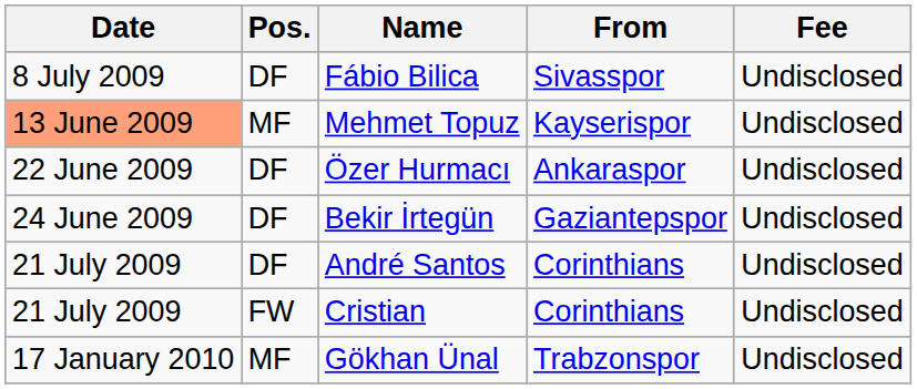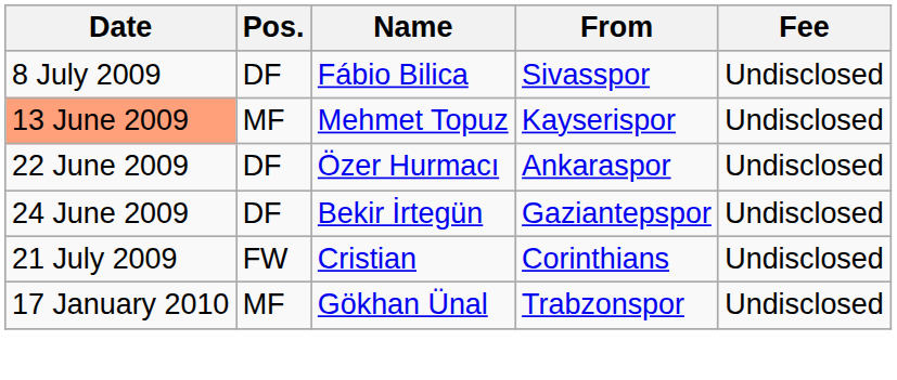 <table class="wikitable">
 <tr>
 <th>Date</th>
 <th>Pos.</th>
 <th>Name</th>
 <th>From</th>
 <th>Fee</th>
 </tr>
 <tr>
 <td>8 July 2009</td>
 <td>DF</td>
 <td> <a href='#'>Fábio Bilica</a></td>
 <td> <a href='#'>Sivasspor</a></td>
 <td>Undisclosed</td>
 </tr>
 <tr>
 <td style="background: lightsalmon;">13 June 2009</td>
 <td>MF</td>
 <td> <a href='#'>Mehmet Topuz</a></td>
 <td> <a href='#'>Kayserispor</a></td>
 <td>Undisclosed</td>
 </tr>
 <tr>
 <td>22 June 2009</td>
 <td>DF</td>
 <td> <a href='#'>Özer Hurmacı</a></td>
 <td> <a href='#'>Ankaraspor</a></td>
 <td>Undisclosed</td>
 </tr>
 <tr>
 <td>24 June 2009</td>
 <td>DF</td>
 <td> <a href='#'>Bekir İrtegün</a></td>
 <td> <a href='#'>Gaziantepspor</a></td>
 <td>Undisclosed</td>
 </tr>
 <tr>
 <td>21 July 2009</td>
-<td>DF</td>
-<td> <a href='#'>André Santos</a></td>
-<td> <a href='#'>Corinthians</a></td>
-<td>Undisclosed</td>
-</tr>
-<tr>
-<td>21 July 2009</td>
 <td>FW</td>
 <td> <a href='#'>Cristian</a></td>
 <td> <a href='#'>Corinthians</a></td>
 <td>Undisclosed</td>
 </tr>
 <tr>
 <td>17 January 2010</td>
 <td>MF</td>
 <td> <a href='#'>Gökhan Ünal</a></td>
 <td> <a href='#'>Trabzonspor</a></td>
 <td>Undisclosed</td>
 </tr>
 </table>
